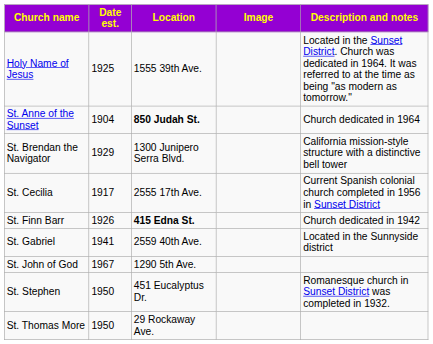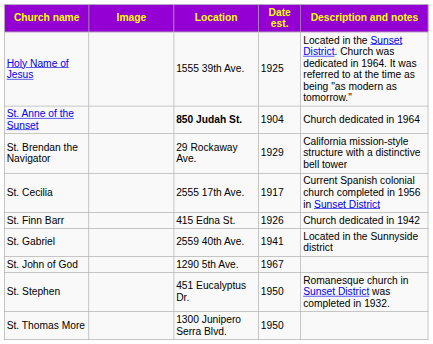 <table class="wikitable sortable" style="width:75%">
 <tr>
 <th style="background:darkviolet; color:yellow;" width="20%"><strong>Church name</strong></th>
+<th style="background:darkviolet; color:yellow;" width="20%"><strong>Image</strong></th>
+<th style="background:darkviolet; color:yellow;" width="20%"><strong>Location</strong></th>
 <th style="background:darkviolet; color:yellow;" width="10%"><strong>Date est.</strong></th>
-<th style="background:darkviolet; color:yellow;" width="20%"><strong>Location</strong></th>
-<th style="background:darkviolet; color:yellow;" width="20%"><strong>Image</strong></th>
 <th style="background:darkviolet; color:yellow;" width="30%"><strong>Description and notes</strong></th>
 </tr>
 <tr>
 <td><a href='#'>Holy Name of Jesus</a></td>
+<td></td>
+<td>1555 39th Ave.</td>
 <td>1925</td>
-<td>1555 39th Ave.</td>
-<td></td>
 <td>Located in the <a href='#'>Sunset District</a>. Church was dedicated in 1964. It was referred to at the time as being "as modern as tomorrow."</td>
 </tr>
 <tr>
 <td><a href='#'>St. Anne of the Sunset</a></td>
+<td></td>
+<td><strong>850 Judah St.</strong></td>
 <td>1904</td>
-<td><strong>850 Judah St.</strong></td>
-<td></td>
 <td>Church dedicated in 1964</td>
 </tr>
 <tr>
 <td>St. Brendan the Navigator</td>
+<td></td>
+<td>29 Rockaway Ave.</td>
 <td>1929</td>
-<td>1300 Junipero Serra Blvd.</td>
-<td></td>
 <td>California mission-style structure with a distinctive bell tower</td>
 </tr>
 <tr>
 <td>St. Cecilia</td>
+<td></td>
+<td>2555 17th Ave.</td>
 <td>1917</td>
-<td>2555 17th Ave.</td>
-<td></td>
 <td>Current Spanish colonial church completed in 1956 in <a href='#'>Sunset District</a></td>
 </tr>
 <tr>
 <td>St. Finn Barr</td>
+<td></td>
+<td>415 Edna St.</td>
 <td>1926</td>
-<td><strong>415 Edna St.</strong></td>
-<td></td>
 <td>Church dedicated in 1942</td>
 </tr>
 <tr>
 <td>St. Gabriel</td>
+<td></td>
+<td>2559 40th Ave.</td>
 <td>1941</td>
-<td>2559 40th Ave.</td>
-<td></td>
 <td>Located in the Sunnyside district</td>
 </tr>
 <tr>
 <td>St. John of God</td>
+<td></td>
+<td>1290 5th Ave.</td>
 <td>1967</td>
-<td>1290 5th Ave.</td>
-<td></td>
 <td></td>
 </tr>
 <tr>
 <td>St. Stephen</td>
+<td></td>
+<td>451 Eucalyptus Dr.</td>
 <td>1950</td>
-<td>451 Eucalyptus Dr.</td>
-<td></td>
 <td>Romanesque church in <a href='#'>Sunset District</a> was completed in 1932.</td>
 </tr>
 <tr>
 <td>St. Thomas More</td>
+<td></td>
+<td>1300 Junipero Serra Blvd.</td>
 <td>1950</td>
-<td>29 Rockaway Ave.</td>
-<td></td>
 <td></td>
 </tr>
 </table>
